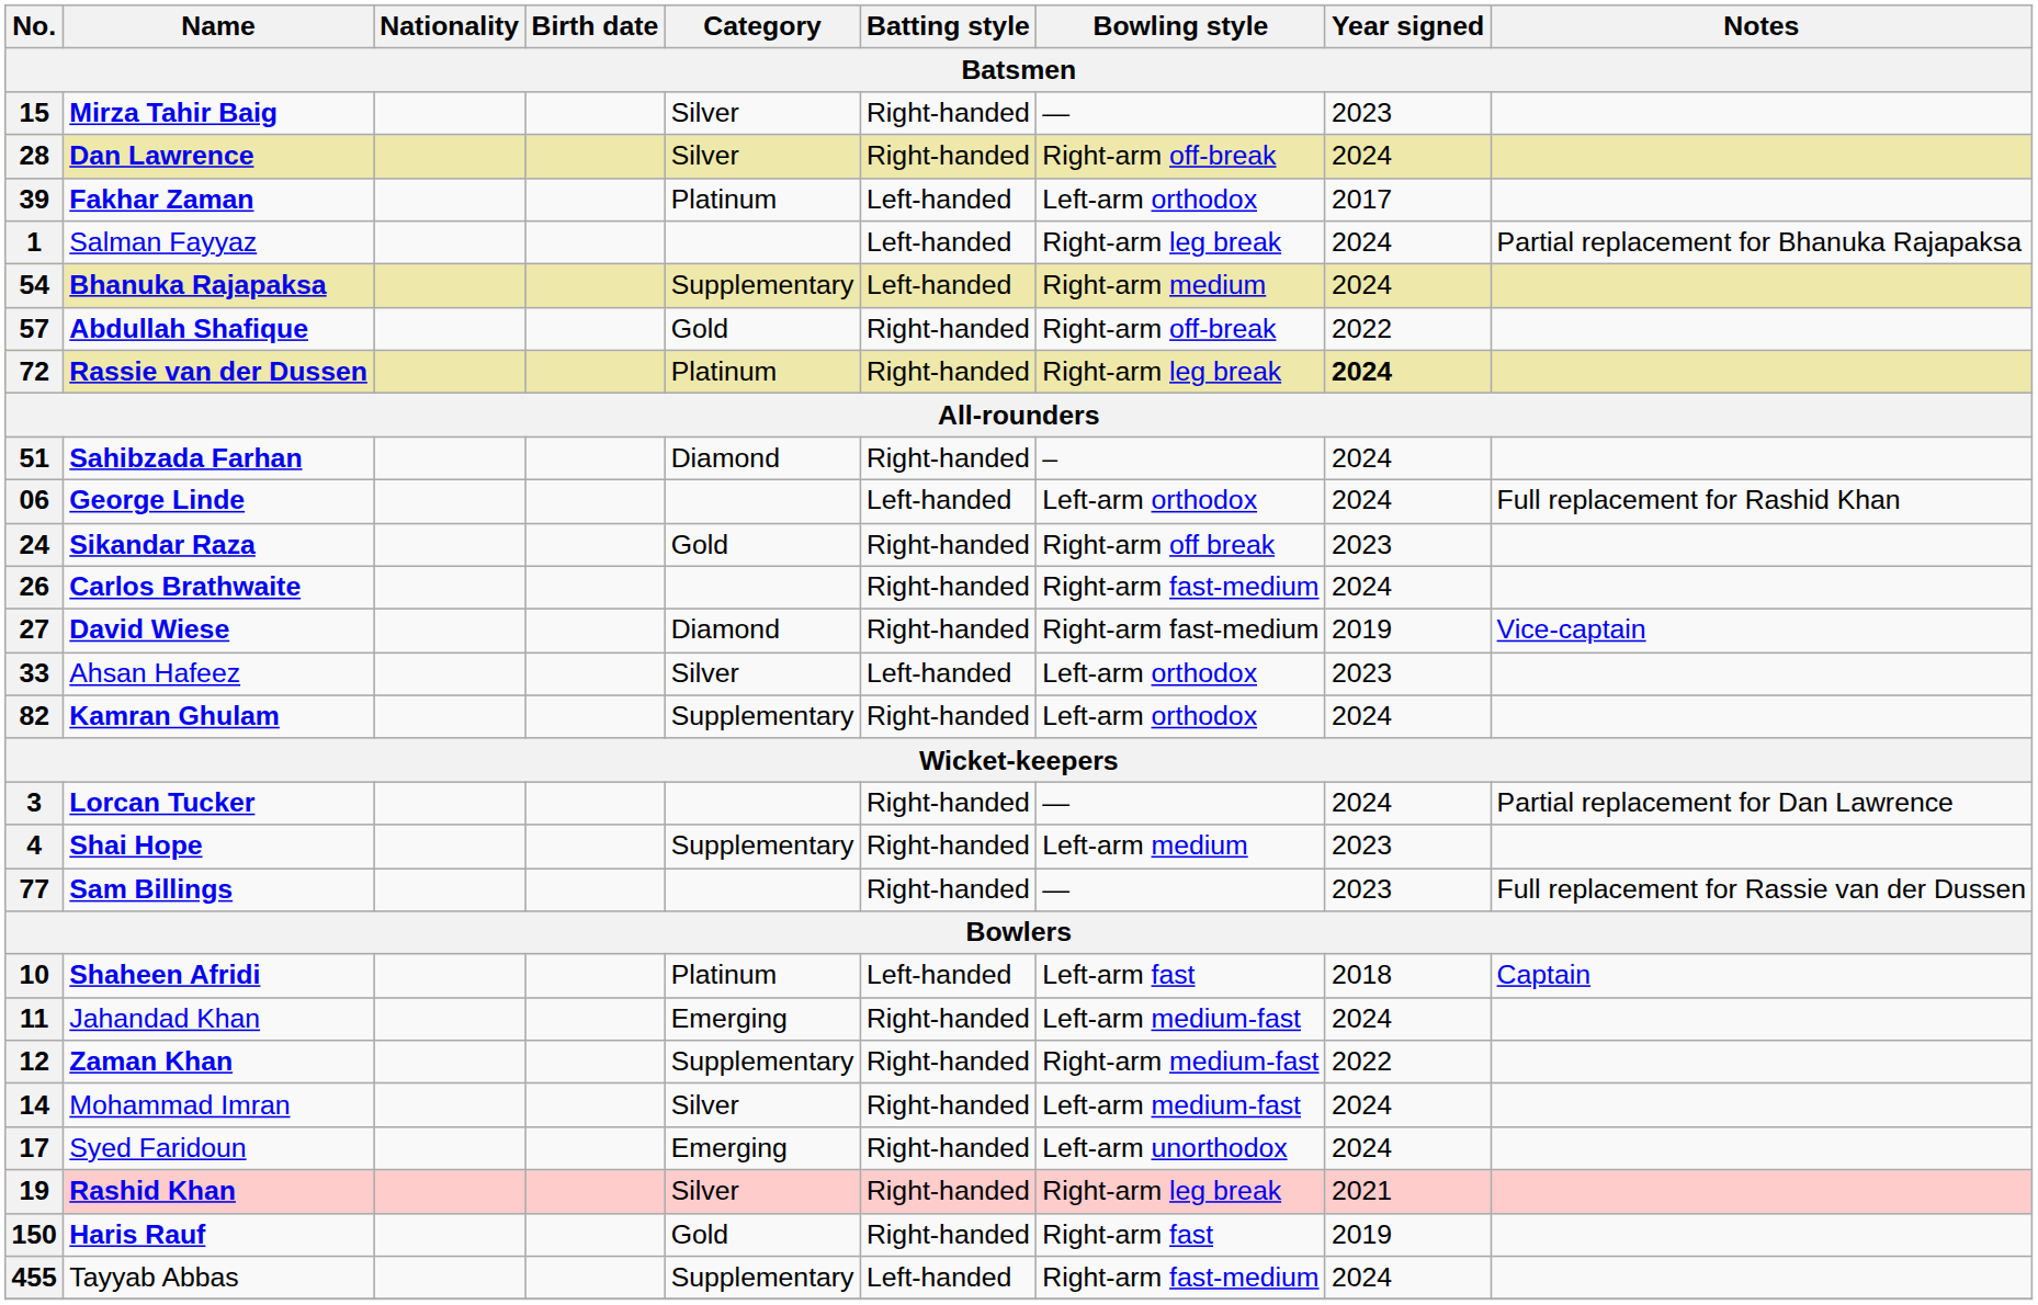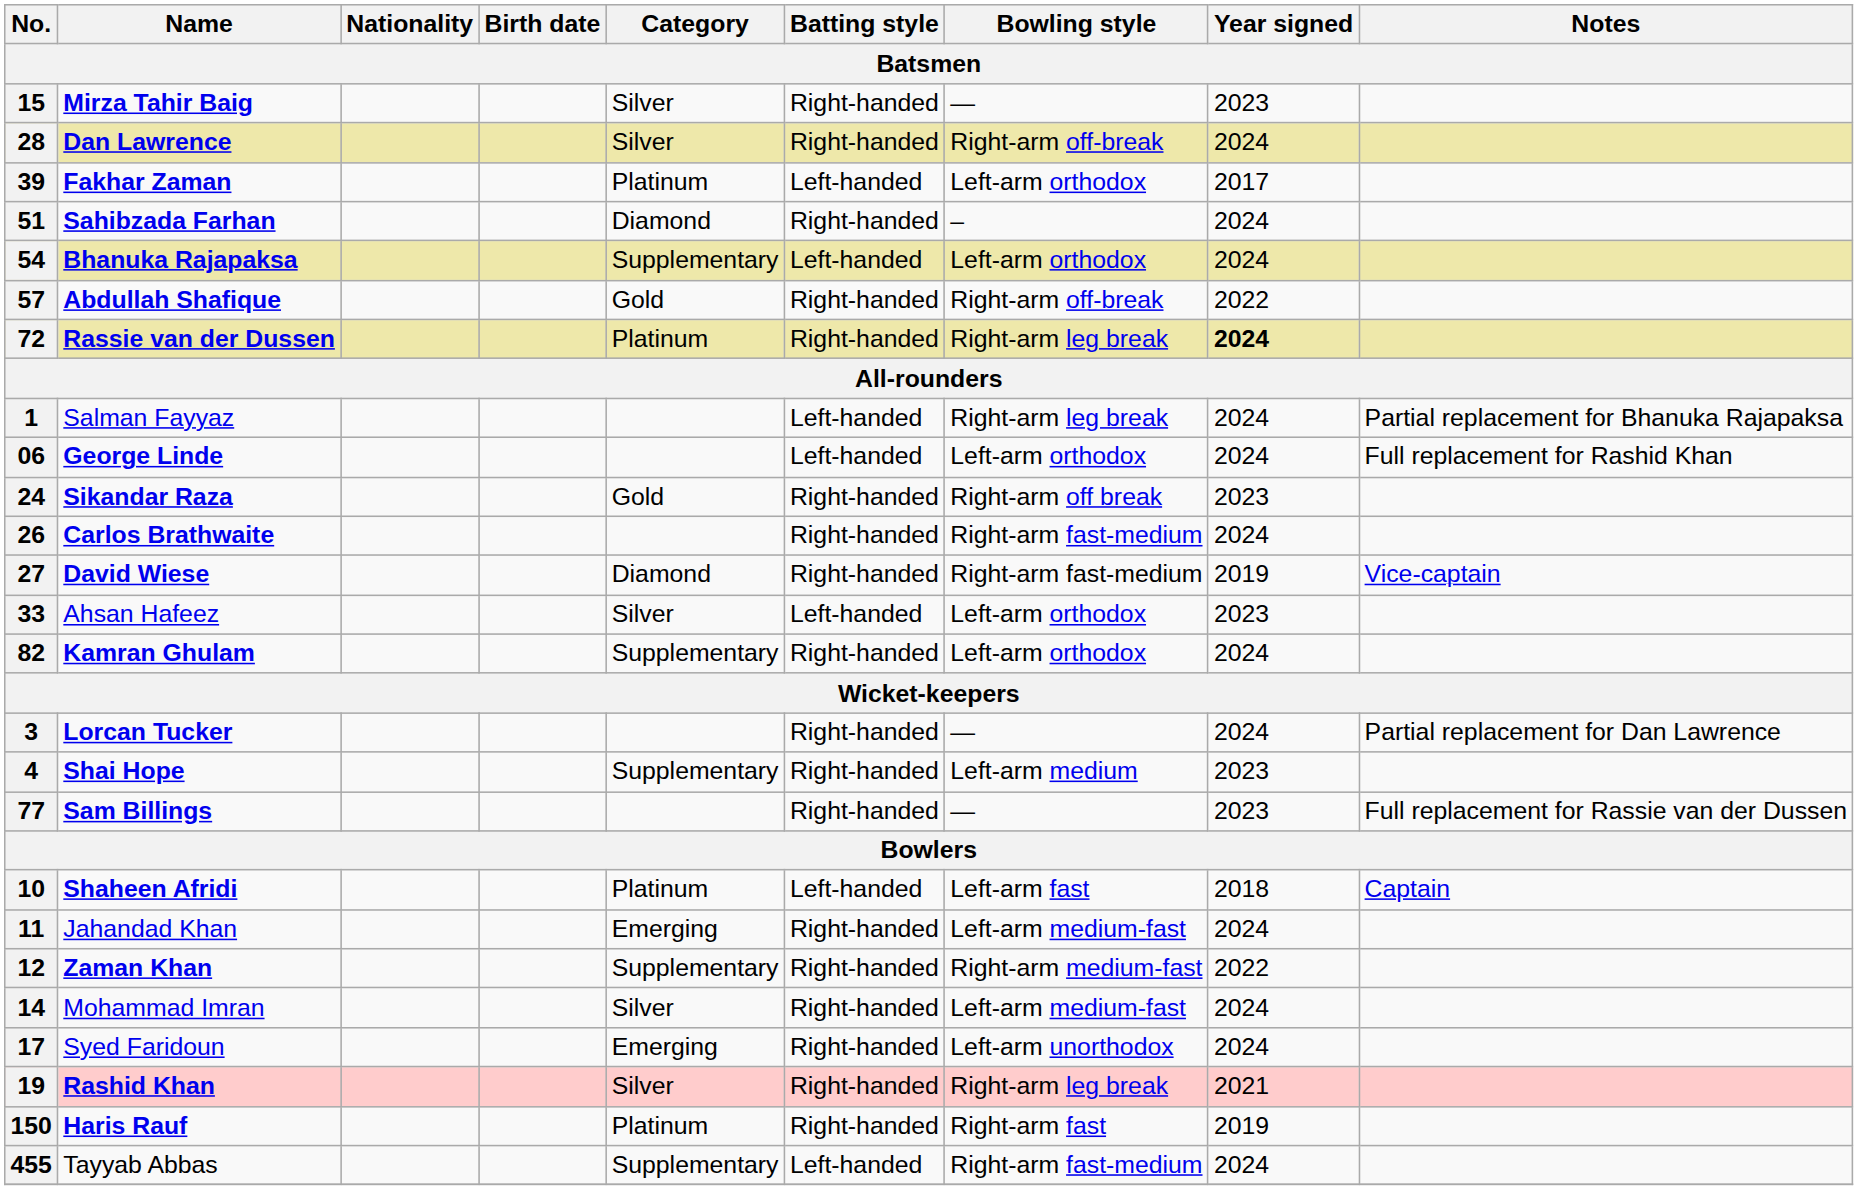 <table class="wikitable">
 <tr>
 <th>No.</th>
 <th>Name</th>
 <th>Nationality</th>
 <th>Birth date</th>
 <th>Category</th>
 <th>Batting style</th>
 <th>Bowling style</th>
 <th>Year signed</th>
 <th>Notes</th>
 </tr>
 <tr>
 <th colspan="9">Batsmen</th>
 </tr>
 <tr>
 <th>15</th>
 <td><strong><a href='#'>Mirza Tahir Baig</a></strong></td>
 <td></td>
 <td></td>
 <td>Silver</td>
 <td>Right-handed</td>
 <td>—</td>
 <td>2023</td>
 <td></td>
 </tr>
 <tr style="background:#EEE8AA">
 <th>28</th>
 <td><strong><a href='#'>Dan Lawrence</a></strong></td>
 <td></td>
 <td></td>
 <td>Silver</td>
 <td>Right-handed</td>
 <td>Right-arm <a href='#'>off-break</a></td>
 <td>2024</td>
 <td></td>
 </tr>
 <tr>
 <th>39</th>
 <td><strong><a href='#'>Fakhar Zaman</a></strong></td>
 <td></td>
 <td></td>
 <td>Platinum</td>
 <td>Left-handed</td>
 <td>Left-arm <a href='#'>orthodox</a></td>
 <td>2017</td>
 <td></td>
 </tr>
 <tr>
-<th>1</th>
-<td><a href='#'>Salman Fayyaz</a></td>
+<th>51</th>
+<td><strong><a href='#'>Sahibzada Farhan</a></strong></td>
 <td></td>
 <td></td>
+<td>Diamond</td>
+<td>Right-handed</td>
+<td>–</td>
+<td>2024</td>
 <td></td>
-<td>Left-handed</td>
-<td>Right-arm <a href='#'>leg break</a></td>
-<td>2024</td>
-<td>Partial replacement for Bhanuka Rajapaksa</td>
 </tr>
 <tr style="background:#EEE8AA">
 <th>54</th>
 <td><strong><a href='#'>Bhanuka Rajapaksa</a></strong></td>
 <td></td>
 <td></td>
 <td>Supplementary</td>
 <td>Left-handed</td>
-<td>Right-arm <a href='#'>medium</a></td>
+<td>Left-arm <a href='#'>orthodox</a></td>
 <td>2024</td>
 <td></td>
 </tr>
 <tr>
 <th>57</th>
 <td><strong><a href='#'>Abdullah Shafique</a></strong></td>
 <td></td>
 <td></td>
 <td>Gold</td>
 <td>Right-handed</td>
 <td>Right-arm <a href='#'>off-break</a></td>
 <td>2022</td>
 <td></td>
 </tr>
 <tr style="background:#EEE8AA">
 <th>72</th>
 <td><strong><a href='#'>Rassie van der Dussen</a></strong></td>
 <td></td>
 <td></td>
 <td>Platinum</td>
 <td>Right-handed</td>
 <td>Right-arm <a href='#'>leg break</a></td>
 <td><strong>2024</strong></td>
 <td></td>
 </tr>
 <tr>
 <th colspan="9">All-rounders</th>
 </tr>
 <tr>
-<th>51</th>
-<td><strong><a href='#'>Sahibzada Farhan</a></strong></td>
+<th>1</th>
+<td><a href='#'>Salman Fayyaz</a></td>
 <td></td>
 <td></td>
-<td>Diamond</td>
-<td>Right-handed</td>
-<td>–</td>
+<td></td>
+<td>Left-handed</td>
+<td>Right-arm <a href='#'>leg break</a></td>
 <td>2024</td>
-<td></td>
+<td>Partial replacement for Bhanuka Rajapaksa</td>
 </tr>
 <tr>
 <th>06</th>
 <td><strong><a href='#'>George Linde</a></strong></td>
 <td></td>
 <td></td>
 <td></td>
 <td>Left-handed</td>
 <td>Left-arm <a href='#'>orthodox</a></td>
 <td>2024</td>
 <td>Full replacement for Rashid Khan</td>
 </tr>
 <tr>
 <th>24</th>
 <td><strong><a href='#'>Sikandar Raza</a></strong></td>
 <td></td>
 <td></td>
 <td>Gold</td>
 <td>Right-handed</td>
 <td>Right-arm <a href='#'>off break</a></td>
 <td>2023</td>
 <td></td>
 </tr>
 <tr>
 <th>26</th>
 <td><strong><a href='#'>Carlos Brathwaite</a></strong></td>
 <td></td>
 <td></td>
 <td></td>
 <td>Right-handed</td>
 <td>Right-arm <a href='#'>fast-medium</a></td>
 <td>2024</td>
 <td></td>
 </tr>
 <tr>
 <th>27</th>
 <td><strong><a href='#'>David Wiese</a></strong></td>
 <td></td>
 <td></td>
 <td>Diamond</td>
 <td>Right-handed</td>
 <td>Right-arm fast-medium</td>
 <td>2019</td>
 <td><a href='#'>Vice-captain</a></td>
 </tr>
 <tr>
 <th>33</th>
 <td><a href='#'>Ahsan Hafeez</a></td>
 <td></td>
 <td></td>
 <td>Silver</td>
 <td>Left-handed</td>
 <td>Left-arm <a href='#'>orthodox</a></td>
 <td>2023</td>
 <td></td>
 </tr>
 <tr>
 <th>82</th>
 <td><strong><a href='#'>Kamran Ghulam</a></strong></td>
 <td></td>
 <td></td>
 <td>Supplementary</td>
 <td>Right-handed</td>
 <td>Left-arm <a href='#'>orthodox</a></td>
 <td>2024</td>
 <td></td>
 </tr>
 <tr>
 <th colspan="9">Wicket-keepers</th>
 </tr>
 <tr>
 <th>3</th>
 <td><strong><a href='#'>Lorcan Tucker</a></strong></td>
 <td></td>
 <td></td>
 <td></td>
 <td>Right-handed</td>
 <td>—</td>
 <td>2024</td>
 <td>Partial replacement for Dan Lawrence</td>
 </tr>
 <tr>
 <th>4</th>
 <td><strong><a href='#'>Shai Hope</a></strong></td>
 <td></td>
 <td></td>
 <td>Supplementary</td>
 <td>Right-handed</td>
 <td>Left-arm <a href='#'>medium</a></td>
 <td>2023</td>
 <td></td>
 </tr>
 <tr>
 <th>77</th>
 <td><strong><a href='#'>Sam Billings</a></strong></td>
 <td></td>
 <td></td>
 <td></td>
 <td>Right-handed</td>
 <td>—</td>
 <td>2023</td>
 <td>Full replacement for Rassie van der Dussen</td>
 </tr>
 <tr>
 <th colspan="9">Bowlers</th>
 </tr>
 <tr>
 <th>10</th>
 <td><strong><a href='#'>Shaheen Afridi</a></strong></td>
 <td></td>
 <td></td>
 <td>Platinum</td>
 <td>Left-handed</td>
 <td>Left-arm <a href='#'>fast</a></td>
 <td>2018</td>
 <td><a href='#'>Captain</a></td>
 </tr>
 <tr>
 <th>11</th>
 <td><a href='#'>Jahandad Khan</a></td>
 <td></td>
 <td></td>
 <td>Emerging</td>
 <td>Right-handed</td>
 <td>Left-arm <a href='#'>medium-fast</a></td>
 <td>2024</td>
 <td></td>
 </tr>
 <tr>
 <th>12</th>
 <td><strong><a href='#'>Zaman Khan</a></strong></td>
 <td></td>
 <td></td>
 <td>Supplementary</td>
 <td>Right-handed</td>
 <td>Right-arm <a href='#'>medium-fast</a></td>
 <td>2022</td>
 <td></td>
 </tr>
 <tr>
 <th>14</th>
 <td><a href='#'>Mohammad Imran</a></td>
 <td></td>
 <td></td>
 <td>Silver</td>
 <td>Right-handed</td>
 <td>Left-arm <a href='#'>medium-fast</a></td>
 <td>2024</td>
 <td></td>
 </tr>
 <tr>
 <th>17</th>
 <td><a href='#'>Syed Faridoun</a></td>
 <td></td>
 <td></td>
 <td>Emerging</td>
 <td>Right-handed</td>
 <td>Left-arm <a href='#'>unorthodox</a></td>
 <td>2024</td>
 <td></td>
 </tr>
 <tr style="background:#FFCCCC">
 <th>19</th>
 <td><strong><a href='#'>Rashid Khan</a></strong></td>
 <td></td>
 <td></td>
 <td>Silver</td>
 <td>Right-handed</td>
 <td>Right-arm <a href='#'>leg break</a></td>
 <td>2021</td>
 <td></td>
 </tr>
 <tr>
 <th>150</th>
 <td><strong><a href='#'>Haris Rauf</a></strong></td>
 <td></td>
 <td></td>
-<td>Gold</td>
+<td>Platinum</td>
 <td>Right-handed</td>
 <td>Right-arm <a href='#'>fast</a></td>
 <td>2019</td>
 <td></td>
 </tr>
 <tr>
 <th>455</th>
 <td>Tayyab Abbas</td>
 <td></td>
 <td></td>
 <td>Supplementary</td>
 <td>Left-handed</td>
 <td>Right-arm <a href='#'>fast-medium</a></td>
 <td>2024</td>
 <td></td>
 </tr>
 <tr>
 </tr>
 </table>
